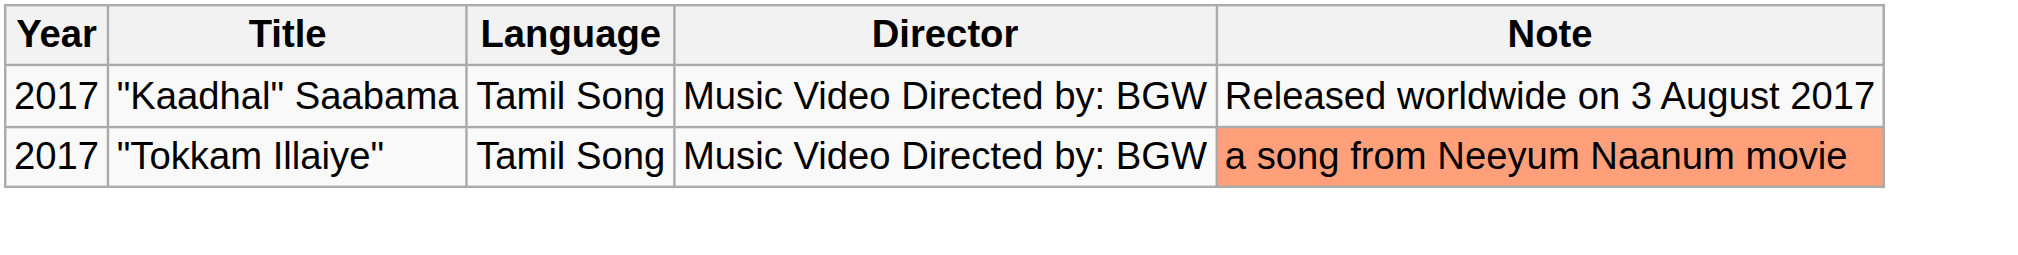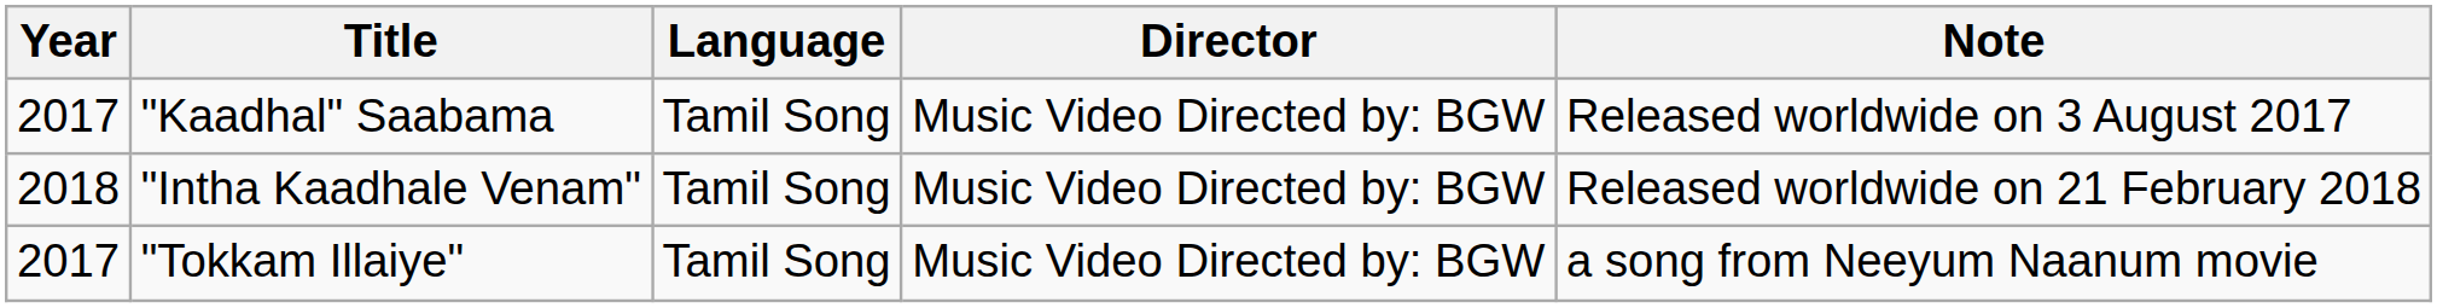 <table class="wikitable">
 <tr>
 <th>Year</th>
 <th>Title</th>
 <th>Language</th>
 <th>Director</th>
 <th>Note</th>
 </tr>
 <tr>
 <td>2017</td>
 <td>"Kaadhal"  Saabama</td>
 <td>Tamil Song</td>
 <td>Music Video Directed by: BGW</td>
 <td>Released worldwide on 3 August 2017</td>
 </tr>
 <tr>
+<td>2018</td>
+<td>"Intha Kaadhale Venam"</td>
+<td>Tamil Song</td>
+<td>Music Video Directed by: BGW</td>
+<td>Released worldwide on 21 February 2018</td>
+</tr>
+<tr>
 <td>2017</td>
 <td>"Tokkam Illaiye"</td>
 <td>Tamil Song</td>
 <td>Music Video Directed by: BGW</td>
-<td style="background: lightsalmon;">a song from Neeyum Naanum movie</td>
+<td>a song from Neeyum Naanum movie</td>
 </tr>
 </table>
